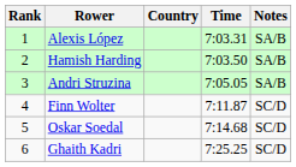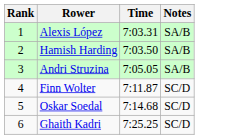 <table class="wikitable" style="text-align:center">
 <tr>
 <th>Rank</th>
 <th>Rower</th>
-<th>Country</th>
 <th>Time</th>
 <th>Notes</th>
 </tr>
 <tr bgcolor=ccffcc>
 <td>1</td>
 <td align="left"><a href='#'>Alexis López</a></td>
-<td align="left"></td>
 <td>7:03.31</td>
 <td>SA/B</td>
 </tr>
 <tr bgcolor=ccffcc>
 <td>2</td>
 <td align="left"><a href='#'>Hamish Harding</a></td>
-<td align="left"></td>
 <td>7:03.50</td>
 <td>SA/B</td>
 </tr>
 <tr bgcolor=ccffcc>
 <td>3</td>
 <td align="left"><a href='#'>Andri Struzina</a></td>
-<td align="left"></td>
 <td>7:05.05</td>
 <td>SA/B</td>
 </tr>
 <tr>
 <td>4</td>
 <td align="left"><a href='#'>Finn Wolter</a></td>
-<td align="left"></td>
 <td>7:11.87</td>
 <td>SC/D</td>
 </tr>
 <tr>
 <td>5</td>
 <td align="left"><a href='#'>Oskar Soedal</a></td>
-<td align="left"></td>
 <td>7:14.68</td>
 <td>SC/D</td>
 </tr>
 <tr>
 <td>6</td>
 <td align="left"><a href='#'>Ghaith Kadri</a></td>
-<td align="left"></td>
 <td>7:25.25</td>
 <td>SC/D</td>
 </tr>
 </table>
